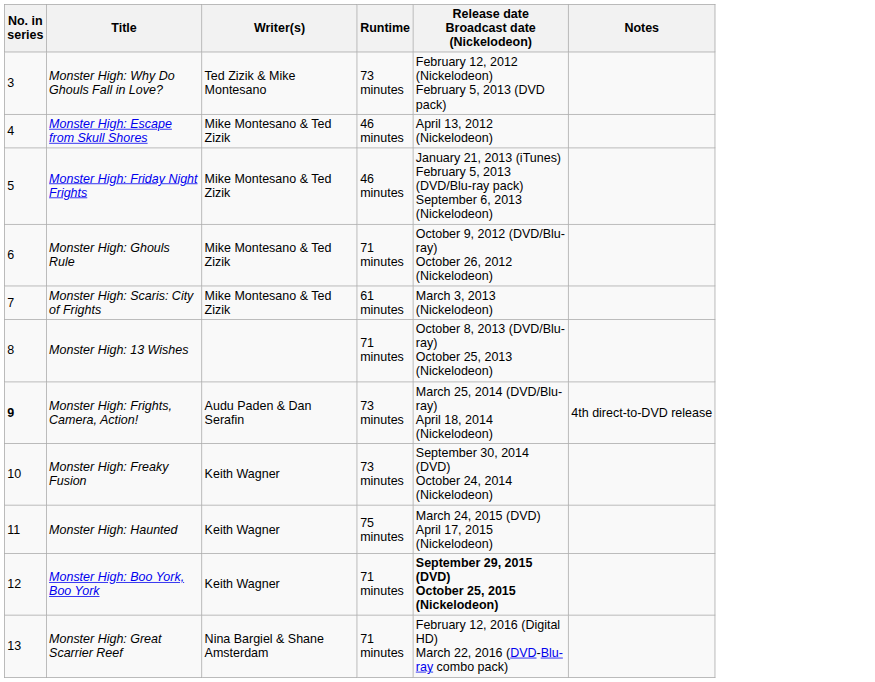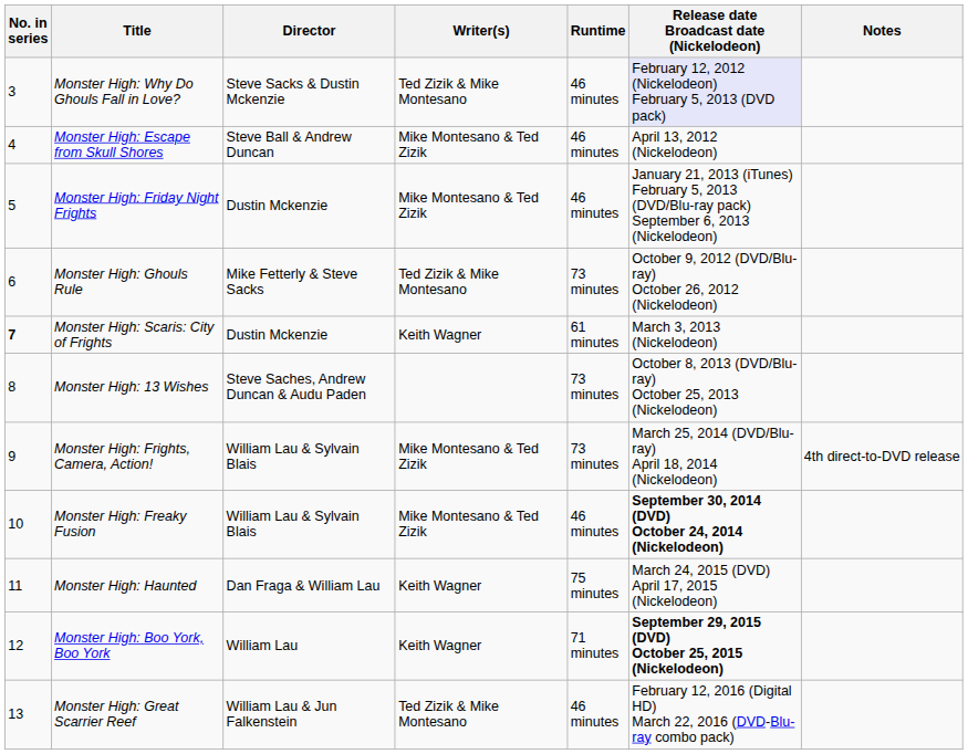 <table class="wikitable sortable">
 <tr>
 <th style="width: 1em;">No. in series</th>
 <th style="width: 12em;">Title</th>
+<th style="width: 12em;">Director</th>
 <th style="width: 12em;">Writer(s)</th>
 <th style="width: 3em;">Runtime</th>
 <th style="width: 12em;">Release date<br>Broadcast date (Nickelodeon)</th>
 <th>Notes</th>
 </tr>
 <tr>
 <td>3</td>
 <td><em>Monster High: Why Do Ghouls Fall in Love?</em></td>
+<td>Steve Sacks & Dustin Mckenzie</td>
 <td>Ted Zizik & Mike Montesano</td>
-<td>73 minutes</td>
-<td>February 12, 2012 (Nickelodeon)<br>February 5, 2013 (DVD pack)</td>
+<td>46 minutes</td>
+<td style="background: lavender;">February 12, 2012 (Nickelodeon)<br>February 5, 2013 (DVD pack)</td>
 <td></td>
 </tr>
 <tr>
 <td>4</td>
 <td><em><a href='#'>Monster High: Escape from Skull Shores</a></em></td>
+<td>Steve Ball & Andrew Duncan</td>
 <td>Mike Montesano & Ted Zizik</td>
 <td>46 minutes</td>
 <td>April 13, 2012 (Nickelodeon)</td>
 <td></td>
 </tr>
 <tr>
 <td>5</td>
 <td><em><a href='#'>Monster High: Friday Night Frights</a></em></td>
+<td>Dustin Mckenzie</td>
 <td>Mike Montesano & Ted Zizik</td>
 <td>46 minutes</td>
 <td>January 21, 2013 (iTunes) <br>February 5, 2013 (DVD/Blu-ray pack)<br>September 6, 2013 (Nickelodeon)</td>
 <td></td>
 </tr>
 <tr>
 <td>6</td>
 <td><em>Monster High: Ghouls Rule</em></td>
-<td>Mike Montesano & Ted Zizik</td>
-<td>71 minutes</td>
+<td>Mike Fetterly & Steve Sacks</td>
+<td>Ted Zizik & Mike Montesano</td>
+<td>73 minutes</td>
 <td>October 9, 2012 (DVD/Blu-ray)<br>October 26, 2012 (Nickelodeon)</td>
 <td></td>
 </tr>
 <tr>
-<td>7</td>
+<td><strong>7</strong></td>
 <td><em>Monster High: Scaris: City of Frights</em></td>
-<td>Mike Montesano & Ted Zizik</td>
+<td>Dustin Mckenzie</td>
+<td>Keith Wagner</td>
 <td>61 minutes</td>
 <td>March 3, 2013 (Nickelodeon)</td>
 <td></td>
 </tr>
 <tr>
 <td>8</td>
 <td><em>Monster High: 13 Wishes</em></td>
+<td>Steve Saches, Andrew Duncan & Audu Paden</td>
 <td></td>
-<td>71 minutes</td>
+<td>73 minutes</td>
 <td>October 8, 2013 (DVD/Blu-ray)<br>October 25, 2013 (Nickelodeon)</td>
 <td></td>
 </tr>
 <tr>
-<td><strong>9</strong></td>
+<td>9</td>
 <td><em>Monster High: Frights, Camera, Action!</em></td>
-<td>Audu Paden & Dan Serafin</td>
+<td>William Lau & Sylvain Blais</td>
+<td>Mike Montesano & Ted Zizik</td>
 <td>73 minutes</td>
 <td>March 25, 2014 (DVD/Blu-ray)<br>April 18, 2014 (Nickelodeon)</td>
 <td>4th direct-to-DVD release</td>
 </tr>
 <tr>
 <td>10</td>
 <td><em>Monster High: Freaky Fusion</em></td>
-<td>Keith Wagner</td>
-<td>73 minutes</td>
-<td>September 30, 2014 (DVD)<br>October 24, 2014 (Nickelodeon)</td>
+<td>William Lau & Sylvain Blais</td>
+<td>Mike Montesano & Ted Zizik</td>
+<td>46 minutes</td>
+<td><strong>September 30, 2014 (DVD)<br>October 24, 2014 (Nickelodeon)</strong></td>
 <td></td>
 </tr>
 <tr>
 <td>11</td>
 <td><em>Monster High: Haunted</em></td>
+<td>Dan Fraga & William Lau</td>
 <td>Keith Wagner</td>
 <td>75 minutes</td>
 <td>March 24, 2015 (DVD)<br>April 17, 2015 (Nickelodeon)</td>
 <td></td>
 </tr>
 <tr>
 <td>12</td>
 <td><em><a href='#'>Monster High: Boo York, Boo York</a></em></td>
+<td>William Lau</td>
 <td>Keith Wagner</td>
 <td>71 minutes</td>
 <td><strong>September 29, 2015 (DVD)<br>October 25, 2015 (Nickelodeon)</strong></td>
 <td></td>
 </tr>
 <tr>
 <td>13</td>
 <td><em>Monster High: Great Scarrier Reef</em></td>
-<td>Nina Bargiel & Shane Amsterdam</td>
-<td>71 minutes</td>
+<td>William Lau & Jun Falkenstein</td>
+<td>Ted Zizik & Mike Montesano</td>
+<td>46 minutes</td>
 <td>February 12, 2016 (Digital HD)<br>March 22, 2016 (<a href='#'>DVD</a>-<a href='#'>Blu-ray</a> combo pack)</td>
 <td></td>
 </tr>
 </table>
